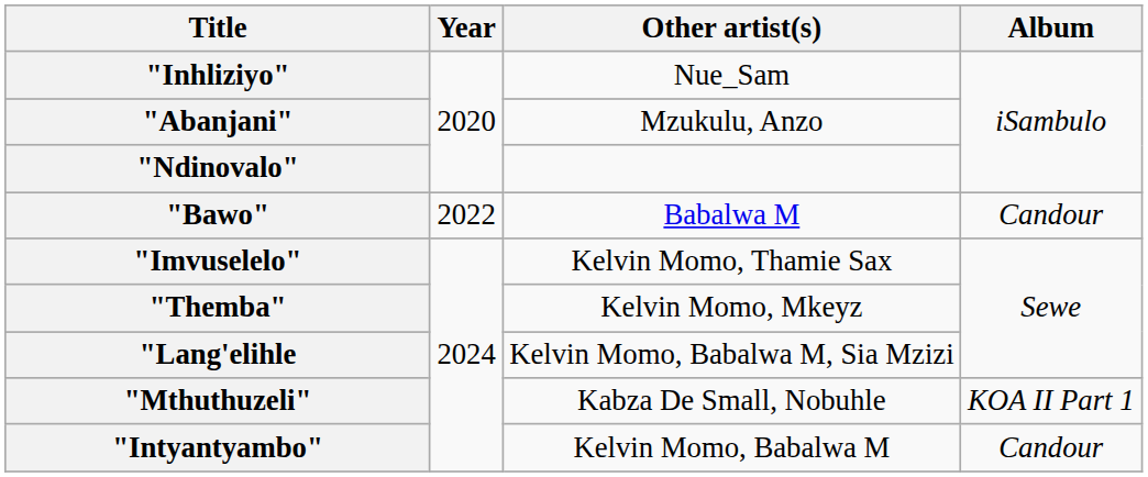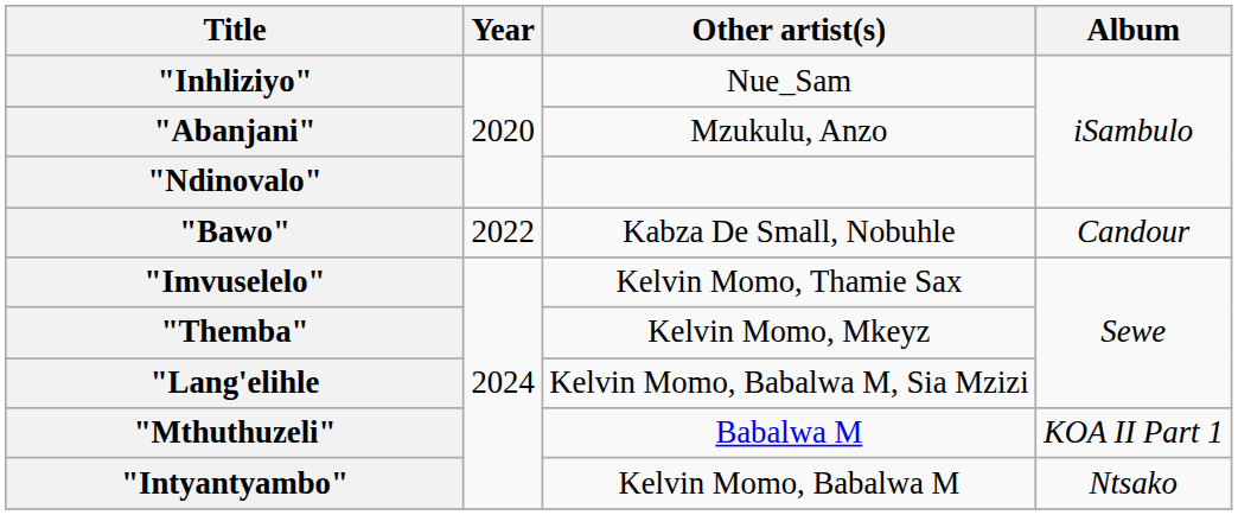 <table class="wikitable plainrowheaders" style="text-align:center;">
 <tr>
 <th scope="col" style="width:14em;">Title</th>
 <th scope="col">Year</th>
 <th scope="col">Other artist(s)</th>
 <th scope="col">Album</th>
 </tr>
 <tr>
 <th scope="row">"Inhliziyo"</th>
 <td rowspan=3>2020</td>
 <td>Nue_Sam</td>
 <td rowspan=3><em>iSambulo</em></td>
 </tr>
 <tr>
 <th scope="row">"Abanjani"</th>
 <td>Mzukulu, Anzo</td>
 </tr>
 <tr>
 <th scope="row">"Ndinovalo"</th>
 <td></td>
 </tr>
 <tr>
 <th scope="row">"Bawo"</th>
 <td>2022</td>
-<td><a href='#'>Babalwa M</a></td>
+<td>Kabza De Small, Nobuhle</td>
 <td><em>Candour</em></td>
 </tr>
 <tr>
 <th scope="row">"Imvuselelo"</th>
 <td rowspan=5>2024</td>
 <td>Kelvin Momo, Thamie Sax</td>
 <td rowspan=3><em>Sewe</em></td>
 </tr>
 <tr>
 <th scope="row">"Themba"</th>
 <td>Kelvin Momo, Mkeyz</td>
 </tr>
 <tr>
 <th scope="row">"Lang'elihle</th>
 <td>Kelvin Momo, Babalwa M, Sia Mzizi</td>
 </tr>
 <tr>
 <th scope="row">"Mthuthuzeli"</th>
-<td>Kabza De Small, Nobuhle</td>
+<td><a href='#'>Babalwa M</a></td>
 <td><em>KOA II Part 1</em></td>
 </tr>
 <tr>
 <th scope="row">"Intyantyambo"</th>
 <td>Kelvin Momo, Babalwa M</td>
-<td><em>Candour</em></td>
+<td><em>Ntsako</em></td>
 </tr>
 </table>
